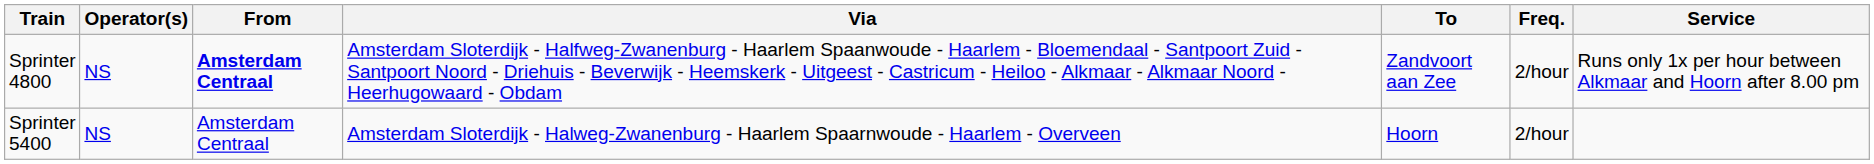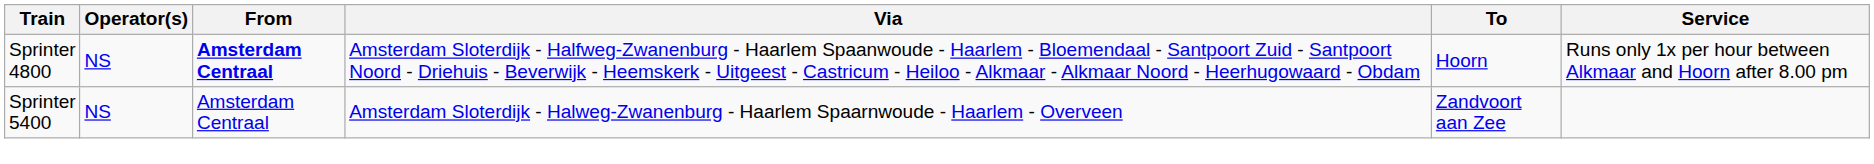 <table class="wikitable">
 <tr>
 <th>Train</th>
 <th>Operator(s)</th>
 <th>From</th>
 <th>Via</th>
 <th>To</th>
-<th>Freq.</th>
 <th>Service</th>
 </tr>
 <tr>
 <td>Sprinter<br>4800</td>
 <td><a href='#'>NS</a></td>
 <td><strong><a href='#'>Amsterdam Centraal</a></strong></td>
 <td><a href='#'>Amsterdam Sloterdijk</a> - <a href='#'>Halfweg-Zwanenburg</a> - Haarlem Spaanwoude - <a href='#'>Haarlem</a> - <a href='#'>Bloemendaal</a> - <a href='#'>Santpoort Zuid</a> - <a href='#'>Santpoort Noord</a> - <a href='#'>Driehuis</a> - <a href='#'>Beverwijk</a> - <a href='#'>Heemskerk</a> - <a href='#'>Uitgeest</a> - <a href='#'>Castricum</a> - <a href='#'>Heiloo</a> - <a href='#'>Alkmaar</a> - <a href='#'>Alkmaar Noord</a> - <a href='#'>Heerhugowaard</a> - <a href='#'>Obdam</a></td>
-<td><a href='#'>Zandvoort aan Zee</a></td>
-<td>2/hour</td>
+<td><a href='#'>Hoorn</a></td>
 <td>Runs only 1x per hour between <a href='#'>Alkmaar</a> and <a href='#'>Hoorn</a> after 8.00 pm</td>
 </tr>
 <tr>
 <td>Sprinter<br>5400</td>
 <td><a href='#'>NS</a></td>
 <td><a href='#'>Amsterdam Centraal</a></td>
 <td><a href='#'>Amsterdam Sloterdijk</a> - <a href='#'>Halweg-Zwanenburg</a> - Haarlem Spaarnwoude - <a href='#'>Haarlem</a> - <a href='#'>Overveen</a></td>
-<td><a href='#'>Hoorn</a></td>
-<td>2/hour</td>
+<td><a href='#'>Zandvoort aan Zee</a></td>
 <td></td>
 </tr>
 </table>
